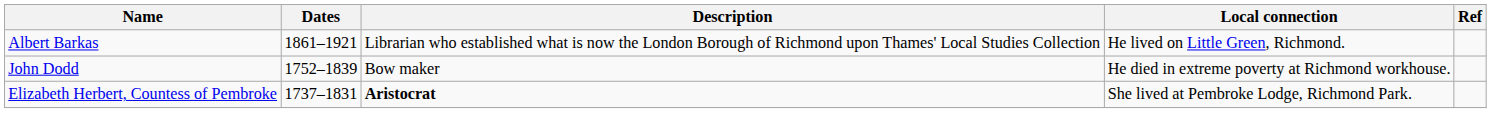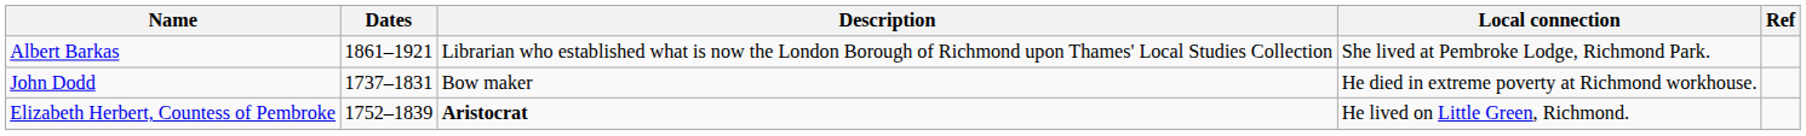 <table class="wikitable sortable">
 <tr>
 <th width=>Name</th>
 <th width=>Dates</th>
 <th width=>Description</th>
 <th width=>Local connection</th>
 <th width=>Ref</th>
 </tr>
 <tr>
 <td><a href='#'>Albert Barkas</a></td>
 <td>1861–1921</td>
 <td>Librarian who  established what is now the London Borough of Richmond upon Thames' Local Studies Collection</td>
-<td>He lived on <a href='#'>Little Green</a>, Richmond.</td>
+<td>She lived at Pembroke Lodge, Richmond Park.</td>
 <td></td>
 </tr>
 <tr>
 <td><a href='#'>John Dodd</a></td>
-<td>1752–1839</td>
+<td>1737–1831</td>
 <td>Bow maker</td>
 <td>He died in extreme poverty at Richmond workhouse.</td>
 <td></td>
 </tr>
 <tr>
 <td><a href='#'>Elizabeth Herbert, Countess of Pembroke</a></td>
-<td>1737–1831</td>
+<td>1752–1839</td>
 <td><strong>Aristocrat</strong></td>
-<td>She lived at Pembroke Lodge, Richmond Park.</td>
+<td>He lived on <a href='#'>Little Green</a>, Richmond.</td>
 <td></td>
 </tr>
 <tr>
 </tr>
 </table>
